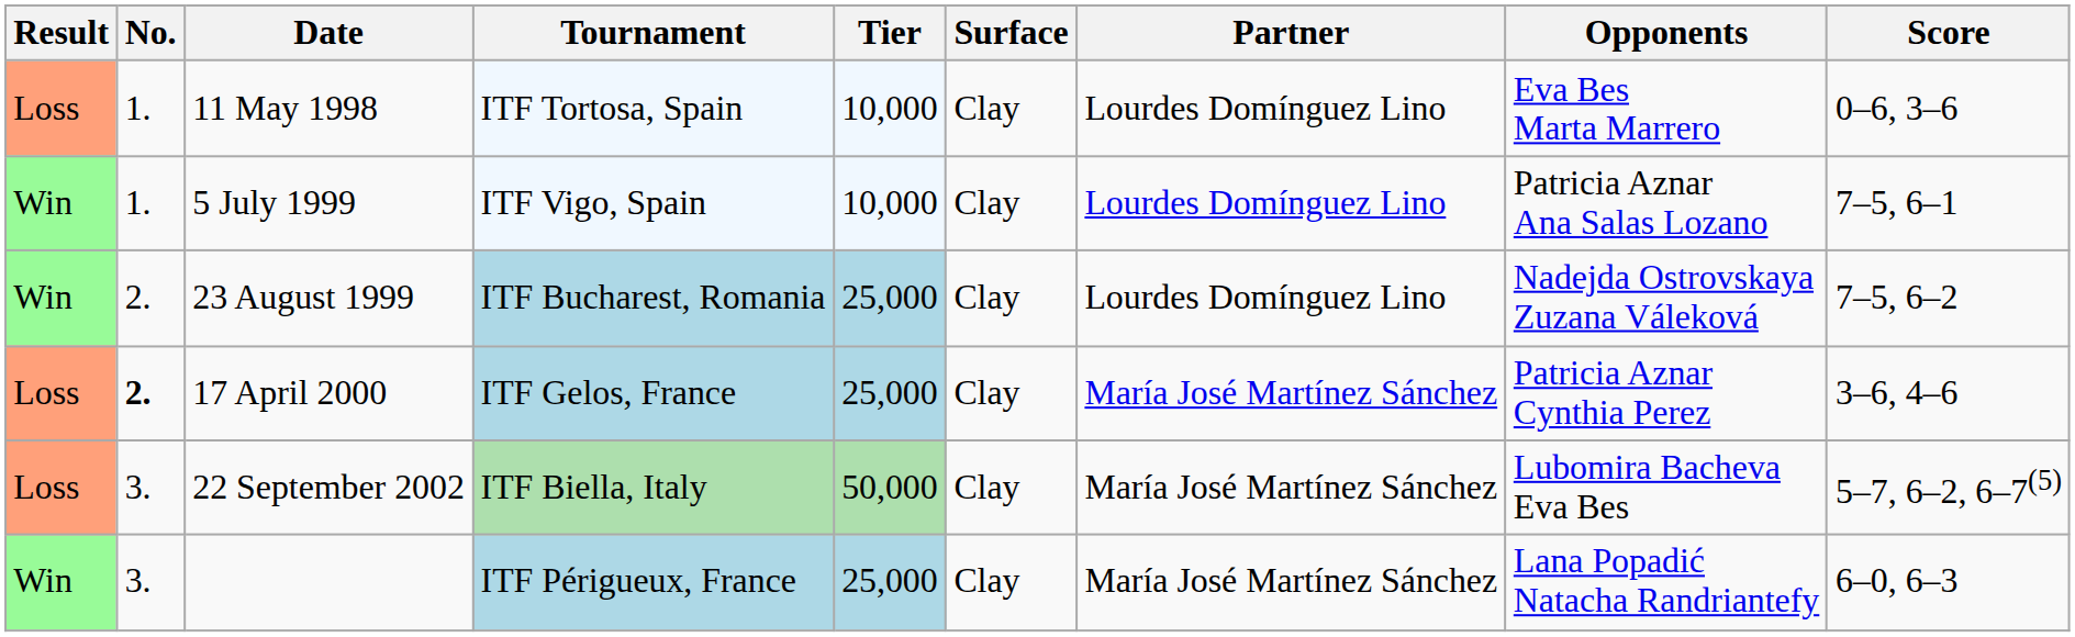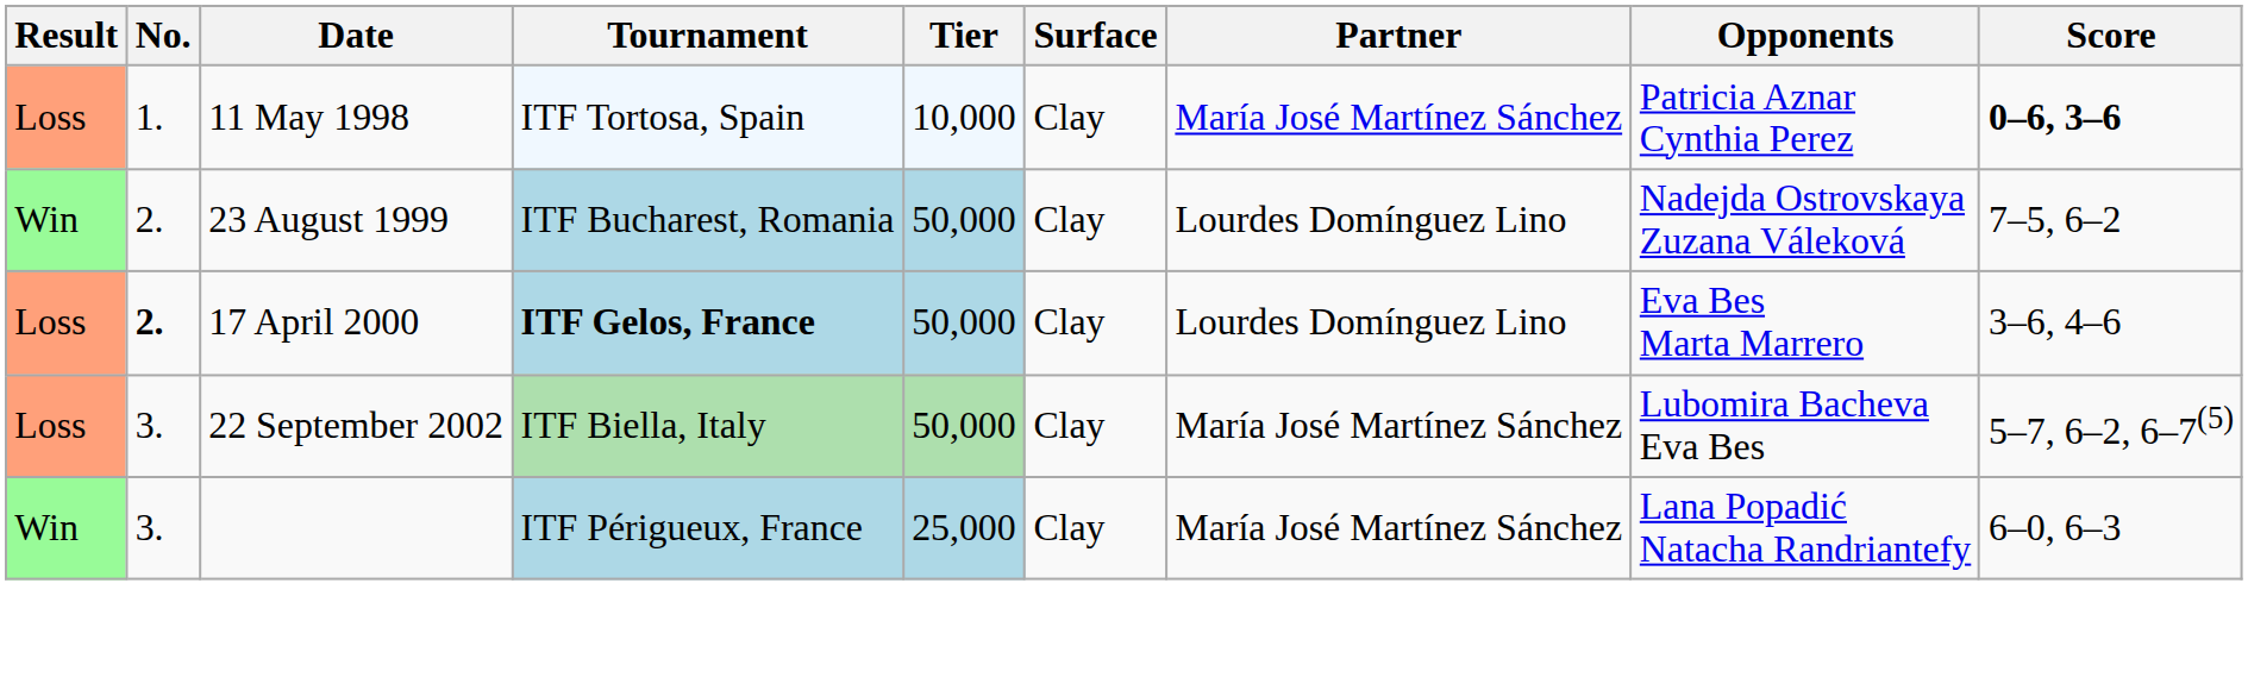 <table class="sortable wikitable">
 <tr>
 <th>Result</th>
 <th class="unsortable">No.</th>
 <th>Date</th>
 <th>Tournament</th>
 <th>Tier</th>
 <th>Surface</th>
 <th>Partner</th>
 <th>Opponents</th>
 <th class="unsortable">Score</th>
 </tr>
 <tr style="background:;">
 <td style="background:#ffa07a;">Loss</td>
 <td>1.</td>
 <td>11 May 1998</td>
 <td bgcolor=f0f8ff>ITF Tortosa, Spain</td>
 <td bgcolor=f0f8ff>10,000</td>
 <td>Clay</td>
-<td> Lourdes Domínguez Lino</td>
-<td> <a href='#'>Eva Bes</a> <br>  <a href='#'>Marta Marrero</a></td>
-<td>0–6, 3–6</td>
-</tr>
-<tr style="background:;">
-<td style="background:#98fb98;">Win</td>
-<td>1.</td>
-<td>5 July 1999</td>
-<td bgcolor=f0f8ff>ITF Vigo, Spain</td>
-<td bgcolor=f0f8ff>10,000</td>
-<td>Clay</td>
-<td> <a href='#'>Lourdes Domínguez Lino</a></td>
-<td> Patricia Aznar <br>  <a href='#'>Ana Salas Lozano</a></td>
-<td>7–5, 6–1</td>
+<td> <a href='#'>María José Martínez Sánchez</a></td>
+<td> <a href='#'>Patricia Aznar</a> <br>  <a href='#'>Cynthia Perez</a></td>
+<td><strong>0–6, 3–6</strong></td>
 </tr>
 <tr style="background:;">
 <td style="background:#98fb98;">Win</td>
 <td>2.</td>
 <td>23 August 1999</td>
 <td bgcolor=lightblue>ITF Bucharest, Romania</td>
-<td bgcolor=lightblue>25,000</td>
+<td bgcolor=lightblue>50,000</td>
 <td>Clay</td>
 <td> Lourdes Domínguez Lino</td>
 <td> <a href='#'>Nadejda Ostrovskaya</a> <br>  <a href='#'>Zuzana Váleková</a></td>
 <td>7–5, 6–2</td>
 </tr>
 <tr style="background:;">
 <td style="background:#ffa07a;">Loss</td>
 <td><strong>2.</strong></td>
 <td>17 April 2000</td>
-<td bgcolor=lightblue>ITF Gelos, France</td>
-<td bgcolor=lightblue>25,000</td>
+<td bgcolor=lightblue><strong>ITF Gelos, France</strong></td>
+<td bgcolor=lightblue>50,000</td>
 <td>Clay</td>
-<td> <a href='#'>María José Martínez Sánchez</a></td>
-<td> <a href='#'>Patricia Aznar</a> <br>  <a href='#'>Cynthia Perez</a></td>
+<td> Lourdes Domínguez Lino</td>
+<td> <a href='#'>Eva Bes</a> <br>  <a href='#'>Marta Marrero</a></td>
 <td>3–6, 4–6</td>
 </tr>
 <tr bgcolor="">
 <td style="background:#ffa07a;">Loss</td>
 <td>3.</td>
 <td>22 September 2002</td>
 <td bgcolor=addfad>ITF Biella, Italy</td>
 <td bgcolor=addfad>50,000</td>
 <td>Clay</td>
 <td> María José Martínez Sánchez</td>
 <td> <a href='#'>Lubomira Bacheva</a> <br>  Eva Bes</td>
 <td>5–7, 6–2, 6–7<sup>(5)</sup></td>
 </tr>
 <tr style="background:;">
 <td style="background:#98fb98;">Win</td>
 <td>3.</td>
 <td></td>
 <td bgcolor=lightblue>ITF Périgueux, France</td>
 <td bgcolor=lightblue>25,000</td>
 <td>Clay</td>
 <td> María José Martínez Sánchez</td>
 <td> <a href='#'>Lana Popadić</a> <br>  <a href='#'>Natacha Randriantefy</a></td>
 <td>6–0, 6–3</td>
 </tr>
 </table>
